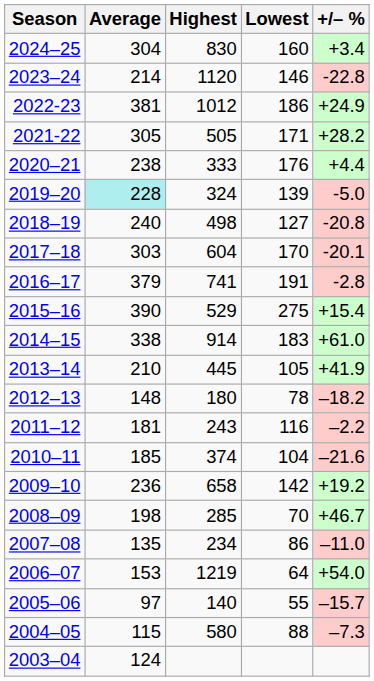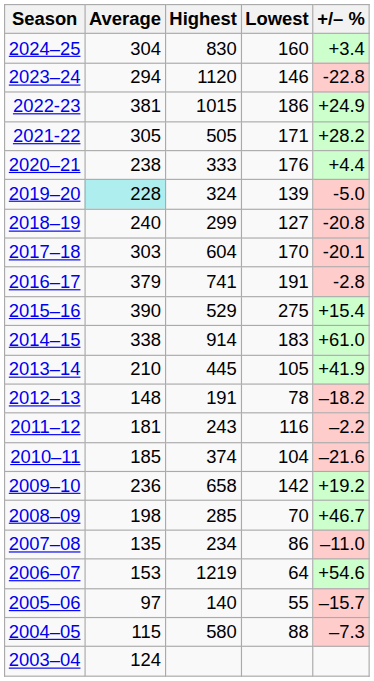 <table class="wikitable" style="text-align:right">
 <tr>
 <th>Season</th>
 <th>Average</th>
 <th>Highest</th>
 <th>Lowest</th>
 <th>+/– %</th>
 </tr>
 <tr>
 <td><a href='#'>2024–25</a></td>
 <td>304</td>
 <td>830</td>
 <td>160</td>
 <td style="background: #ccffcc;">+3.4</td>
 </tr>
 <tr>
 <td><a href='#'>2023–24</a></td>
-<td>214</td>
+<td>294</td>
 <td>1120</td>
 <td>146</td>
 <td style="background: #ffcccc;">-22.8</td>
 </tr>
 <tr>
 <td><a href='#'>2022-23</a></td>
 <td>381</td>
-<td>1012</td>
+<td>1015</td>
 <td>186</td>
 <td style="background: #ccffcc;">+24.9</td>
 </tr>
 <tr>
 <td><a href='#'>2021-22</a></td>
 <td>305</td>
 <td>505</td>
 <td>171</td>
 <td style="background: #ccffcc;">+28.2</td>
 </tr>
 <tr>
 <td><a href='#'>2020–21</a></td>
 <td>238</td>
 <td>333</td>
 <td>176</td>
 <td style="background: #ccffcc;">+4.4</td>
 </tr>
 <tr>
 <td><a href='#'>2019–20</a></td>
 <td style="background: paleturquoise;">228</td>
 <td>324</td>
 <td>139</td>
 <td style="background: #ffcccc;">-5.0</td>
 </tr>
 <tr>
 <td><a href='#'>2018–19</a></td>
 <td>240</td>
-<td>498</td>
+<td>299</td>
 <td>127</td>
 <td style="background: #ffcccc;">-20.8</td>
 </tr>
 <tr>
 <td><a href='#'>2017–18</a></td>
 <td>303</td>
 <td>604</td>
 <td>170</td>
 <td style="background: #ffcccc;">-20.1</td>
 </tr>
 <tr>
 <td><a href='#'>2016–17</a></td>
 <td>379</td>
 <td>741</td>
 <td>191</td>
 <td style="background: #ffcccc;">-2.8</td>
 </tr>
 <tr>
 <td><a href='#'>2015–16</a></td>
 <td>390</td>
 <td>529</td>
 <td>275</td>
 <td style="background: #ccffcc;">+15.4</td>
 </tr>
 <tr>
 <td><a href='#'>2014–15</a></td>
 <td>338</td>
 <td>914</td>
 <td>183</td>
 <td style="background: #ccffcc;">+61.0</td>
 </tr>
 <tr>
 <td><a href='#'>2013–14</a></td>
 <td>210</td>
 <td>445</td>
 <td>105</td>
 <td style="background: #ccffcc;">+41.9</td>
 </tr>
 <tr>
 <td><a href='#'>2012–13</a></td>
 <td>148</td>
-<td>180</td>
+<td>191</td>
 <td>78</td>
 <td style="background: #ffcccc;">–18.2</td>
 </tr>
 <tr>
 <td><a href='#'>2011–12</a></td>
 <td>181</td>
 <td>243</td>
 <td>116</td>
 <td style="background: #ffcccc;">–2.2</td>
 </tr>
 <tr>
 <td><a href='#'>2010–11</a></td>
 <td>185</td>
 <td>374</td>
 <td>104</td>
 <td style="background: #ffcccc;">–21.6</td>
 </tr>
 <tr>
 <td><a href='#'>2009–10</a></td>
 <td>236</td>
 <td>658</td>
 <td>142</td>
 <td style="background: #ccffcc;">+19.2</td>
 </tr>
 <tr>
 <td><a href='#'>2008–09</a></td>
 <td>198</td>
 <td>285</td>
 <td>70</td>
 <td style="background: #ccffcc;">+46.7</td>
 </tr>
 <tr>
 <td><a href='#'>2007–08</a></td>
 <td>135</td>
 <td>234</td>
 <td>86</td>
 <td style="background: #ffcccc;">–11.0</td>
 </tr>
 <tr>
 <td><a href='#'>2006–07</a></td>
 <td>153</td>
 <td>1219</td>
 <td>64</td>
-<td style="background: #ccffcc;">+54.0</td>
+<td style="background: #ccffcc;">+54.6</td>
 </tr>
 <tr>
 <td><a href='#'>2005–06</a></td>
 <td>97</td>
 <td>140</td>
 <td>55</td>
 <td style="background: #ffcccc;">–15.7</td>
 </tr>
 <tr>
 <td><a href='#'>2004–05</a></td>
 <td>115</td>
 <td>580</td>
 <td>88</td>
 <td style="background: #ffcccc;">–7.3</td>
 </tr>
 <tr>
 <td><a href='#'>2003–04</a></td>
 <td>124</td>
 <td></td>
 <td></td>
 <td></td>
 </tr>
 </table>
